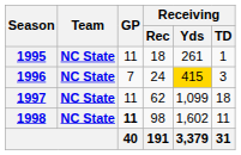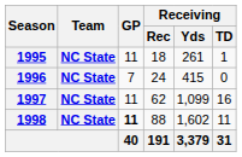 <table class="wikitable" style="text-align:center;">
 <tr>
 <th rowspan="2">Season</th>
 <th rowspan="2">Team</th>
 <th rowspan="2">GP</th>
 <th colspan="3">Receiving</th>
 </tr>
 <tr>
 <th>Rec</th>
 <th>Yds</th>
 <th>TD</th>
 </tr>
 <tr>
 <th><a href='#'>1995</a></th>
 <th><a href='#'>NC State</a></th>
 <td>11</td>
 <td>18</td>
 <td>261</td>
 <td>1</td>
 </tr>
 <tr>
 <th><a href='#'>1996</a></th>
 <th><a href='#'>NC State</a></th>
 <td>7</td>
 <td>24</td>
-<td style="background: gold;">415</td>
-<td>3</td>
+<td>415</td>
+<td>0</td>
 </tr>
 <tr>
 <th><a href='#'>1997</a></th>
 <th><a href='#'>NC State</a></th>
 <td>11</td>
 <td>62</td>
 <td>1,099</td>
-<td>18</td>
+<td>16</td>
 </tr>
 <tr>
 <th><a href='#'>1998</a></th>
 <th><a href='#'>NC State</a></th>
 <td><strong>11</strong></td>
-<td>98</td>
+<td>88</td>
 <td>1,602</td>
 <td>11</td>
 </tr>
 <tr>
 <th colspan="2"></th>
 <th>40</th>
 <th>191</th>
 <th>3,379</th>
 <th>31</th>
 </tr>
 </table>
